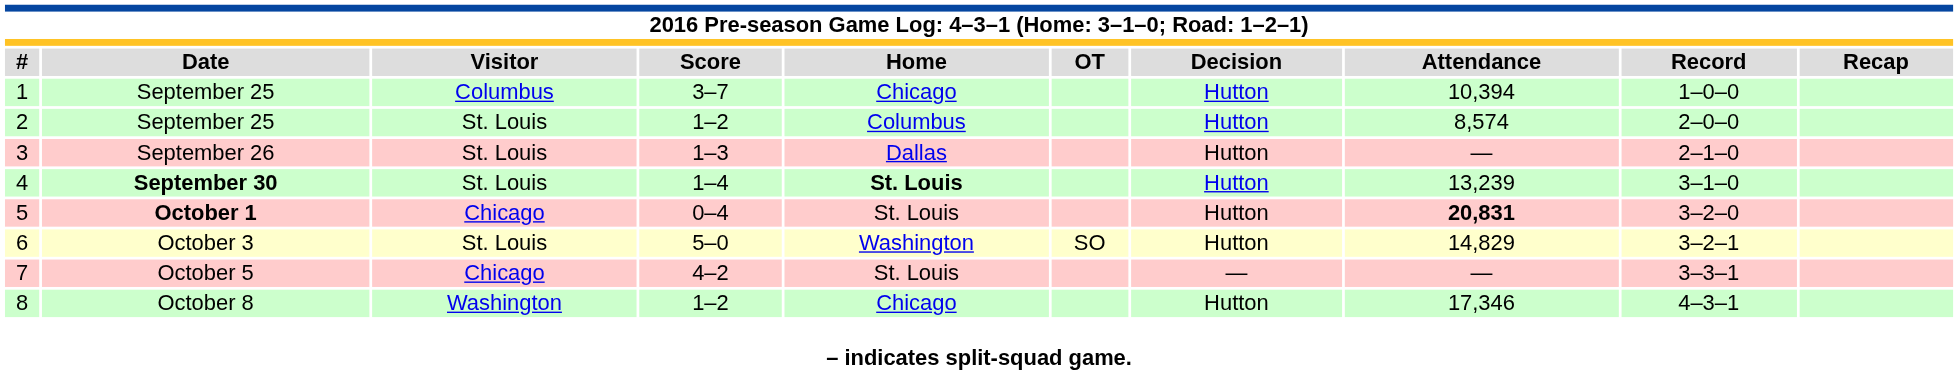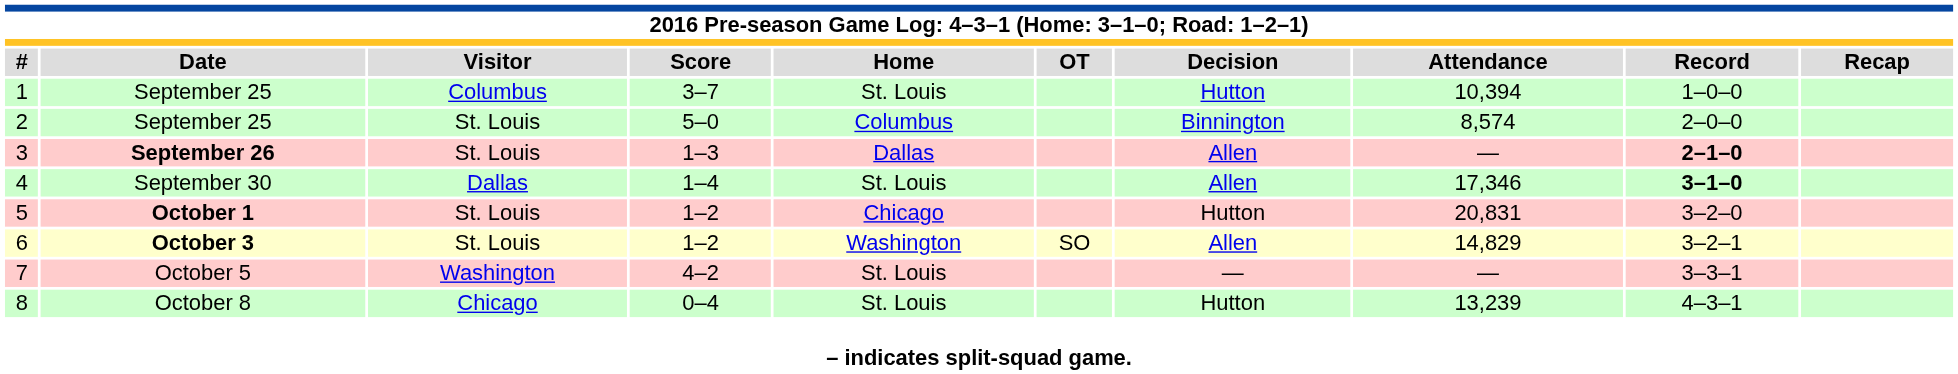 <table class="toccolours collapsible collapsed" style="width:90%; clear:both; margin:1.5em auto; text-align:center;">
 <tr>
 <th colspan=10 style="background:#fff; border-top:#0546A0 5px solid; border-bottom:#FFC325 5px solid;">2016 Pre-season Game Log: 4–3–1 (Home: 3–1–0; Road: 1–2–1)</th>
 </tr>
 <tr style="background:#ddd;">
 <th>#</th>
 <th>Date</th>
 <th>Visitor</th>
 <th>Score</th>
 <th>Home</th>
 <th>OT</th>
 <th>Decision</th>
 <th>Attendance</th>
 <th>Record</th>
 <th>Recap</th>
 </tr>
 <tr style="background:#cfc;">
 <td>1</td>
 <td>September 25</td>
 <td><a href='#'>Columbus</a></td>
 <td>3–7</td>
-<td><a href='#'>Chicago</a></td>
+<td>St. Louis</td>
 <td></td>
 <td><a href='#'>Hutton</a></td>
 <td>10,394</td>
 <td>1–0–0</td>
 <td></td>
 </tr>
 <tr style="background:#cfc;">
 <td>2</td>
 <td>September 25</td>
 <td>St. Louis</td>
-<td>1–2</td>
+<td>5–0</td>
 <td><a href='#'>Columbus</a></td>
 <td></td>
-<td><a href='#'>Hutton</a></td>
+<td><a href='#'>Binnington</a></td>
 <td>8,574</td>
 <td>2–0–0</td>
 <td></td>
 </tr>
 <tr style="background:#fcc;">
 <td>3</td>
-<td>September 26</td>
+<td><strong>September 26</strong></td>
 <td>St. Louis</td>
 <td>1–3</td>
 <td><a href='#'>Dallas</a></td>
 <td></td>
-<td>Hutton</td>
+<td><a href='#'>Allen</a></td>
 <td>—</td>
-<td>2–1–0</td>
+<td><strong>2–1–0</strong></td>
 <td></td>
 </tr>
 <tr style="background:#cfc;">
 <td>4</td>
-<td><strong>September 30</strong></td>
+<td>September 30</td>
+<td><a href='#'>Dallas</a></td>
+<td>1–4</td>
 <td>St. Louis</td>
-<td>1–4</td>
-<td><strong>St. Louis</strong></td>
 <td></td>
-<td><a href='#'>Hutton</a></td>
-<td>13,239</td>
-<td>3–1–0</td>
+<td><a href='#'>Allen</a></td>
+<td>17,346</td>
+<td><strong>3–1–0</strong></td>
 <td></td>
 </tr>
 <tr style="background:#fcc;">
 <td>5</td>
 <td><strong>October 1</strong></td>
+<td>St. Louis</td>
+<td>1–2</td>
 <td><a href='#'>Chicago</a></td>
-<td>0–4</td>
-<td>St. Louis</td>
 <td></td>
 <td>Hutton</td>
-<td><strong>20,831</strong></td>
+<td>20,831</td>
 <td>3–2–0</td>
 <td></td>
 </tr>
 <tr style="background:#ffc;">
 <td>6</td>
-<td>October 3</td>
+<td><strong>October 3</strong></td>
 <td>St. Louis</td>
-<td>5–0</td>
+<td>1–2</td>
 <td><a href='#'>Washington</a></td>
 <td>SO</td>
-<td>Hutton</td>
+<td><a href='#'>Allen</a></td>
 <td>14,829</td>
 <td>3–2–1</td>
 <td></td>
 </tr>
 <tr style="background:#fcc;">
 <td>7</td>
 <td>October 5</td>
-<td><a href='#'>Chicago</a></td>
+<td><a href='#'>Washington</a></td>
 <td>4–2</td>
 <td>St. Louis</td>
 <td></td>
 <td>—</td>
 <td>—</td>
 <td>3–3–1</td>
 <td></td>
 </tr>
 <tr style="background:#cfc;">
 <td>8</td>
 <td>October 8</td>
-<td><a href='#'>Washington</a></td>
-<td>1–2</td>
 <td><a href='#'>Chicago</a></td>
+<td>0–4</td>
+<td>St. Louis</td>
 <td></td>
 <td>Hutton</td>
-<td>17,346</td>
+<td>13,239</td>
 <td>4–3–1</td>
 <td></td>
 </tr>
 <tr>
 <th colspan=99><br> – indicates split-squad game.</th>
 </tr>
 </table>
